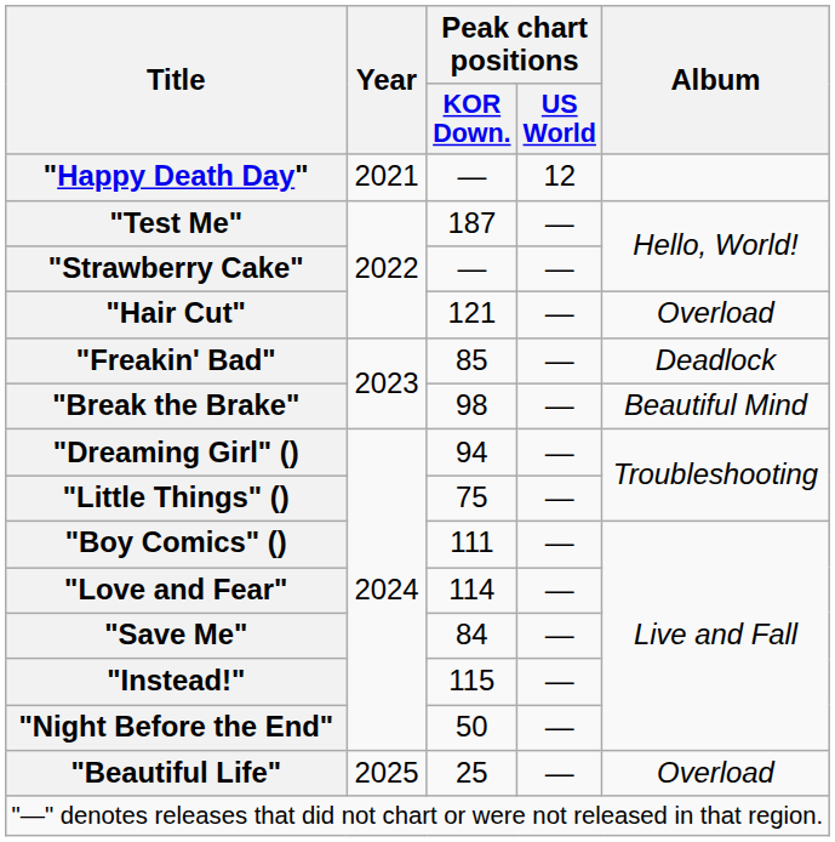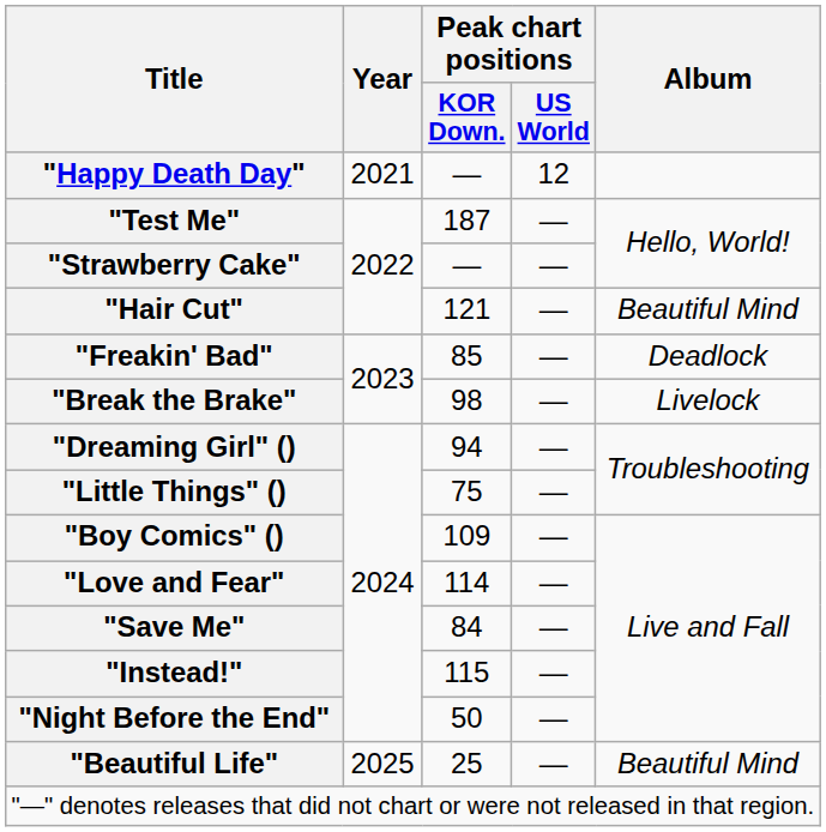 <table class="wikitable plainrowheaders" style="text-align:center">
 <tr>
 <th scope="col" rowspan="2">Title</th>
 <th scope="col" rowspan="2">Year</th>
 <th scope="col" colspan="2">Peak chart<br>positions</th>
 <th scope="col" rowspan="2">Album</th>
 </tr>
 <tr>
 <th scope="col" style="width:2.75em;font-size:90%"><a href='#'>KOR<br>Down.</a><br></th>
 <th scope="col" style="width:2.75em;font-size:90%"><a href='#'>US<br>World</a><br></th>
 </tr>
 <tr>
 <th scope="row">"<a href='#'>Happy Death Day</a>"</th>
 <td>2021</td>
 <td>—</td>
 <td>12</td>
 <td></td>
 </tr>
 <tr>
 <th scope="row">"Test Me"</th>
 <td rowspan="3">2022</td>
 <td>187</td>
 <td>—</td>
 <td rowspan="2"><em>Hello, World!</em></td>
 </tr>
 <tr>
 <th scope="row">"Strawberry Cake"</th>
 <td>—</td>
 <td>—</td>
 </tr>
 <tr>
 <th scope="row">"Hair Cut"</th>
 <td>121</td>
 <td>—</td>
-<td><em>Overload</em></td>
+<td><em>Beautiful Mind</em></td>
 </tr>
 <tr>
 <th scope="row">"Freakin' Bad"</th>
 <td rowspan="2">2023</td>
 <td>85</td>
 <td>—</td>
 <td><em>Deadlock</em></td>
 </tr>
 <tr>
 <th scope="row">"Break the Brake"</th>
 <td>98</td>
 <td>—</td>
-<td><em>Beautiful Mind</em></td>
+<td><em>Livelock</em></td>
 </tr>
 <tr>
 <th scope="row">"Dreaming Girl" ()</th>
 <td rowspan="7">2024</td>
 <td>94</td>
 <td>—</td>
 <td rowspan="2"><em>Troubleshooting</em></td>
 </tr>
 <tr>
 <th scope="row">"Little Things" ()</th>
 <td>75</td>
 <td>—</td>
 </tr>
 <tr>
 <th scope="row">"Boy Comics" ()</th>
-<td>111</td>
+<td>109</td>
 <td>—</td>
 <td rowspan="5"><em>Live and Fall</em></td>
 </tr>
 <tr>
 <th scope="row">"Love and Fear"</th>
 <td>114</td>
 <td>—</td>
 </tr>
 <tr>
 <th scope="row">"Save Me"</th>
 <td>84</td>
 <td>—</td>
 </tr>
 <tr>
 <th scope="row">"Instead!"<br></th>
 <td>115</td>
 <td>—</td>
 </tr>
 <tr>
 <th scope="row">"Night Before the End"</th>
 <td>50</td>
 <td>—</td>
 </tr>
 <tr>
 <th scope="row">"Beautiful Life"</th>
 <td>2025</td>
 <td>25</td>
 <td>—</td>
-<td><em>Overload</em></td>
+<td><em>Beautiful Mind</em></td>
 </tr>
 <tr>
 <td colspan="5" style="font-size:85%">"—" denotes releases that did not chart or were not released in that region.</td>
 </tr>
 </table>
